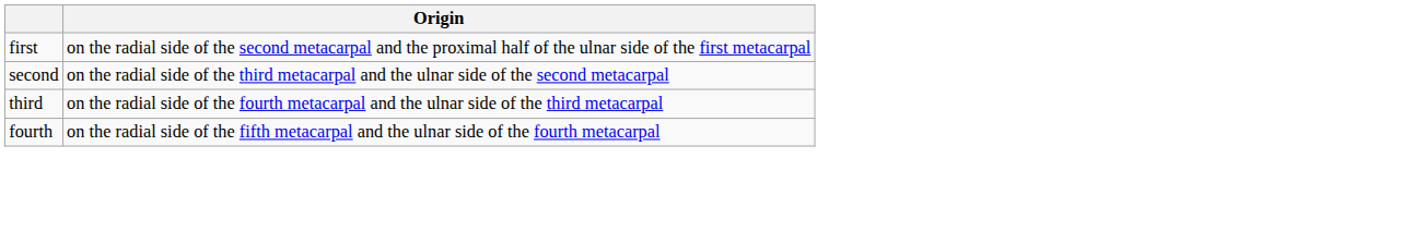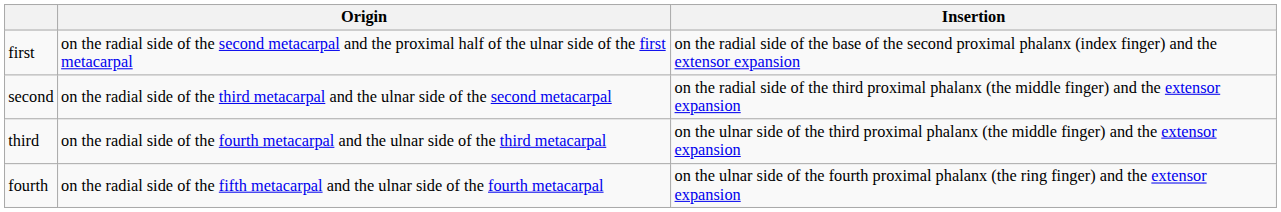 <table class="wikitable">
 <tr>
 <th> </th>
 <th>Origin</th>
+<th>Insertion</th>
 </tr>
 <tr>
 <td>first</td>
 <td>on the radial side of the <a href='#'>second metacarpal</a> and the proximal half of the ulnar side of the <a href='#'>first metacarpal</a></td>
+<td>on the radial side of the base of the second proximal phalanx (index finger) and the <a href='#'>extensor expansion</a></td>
 </tr>
 <tr>
 <td>second</td>
 <td>on the radial side of the <a href='#'>third metacarpal</a> and the ulnar side of the <a href='#'>second metacarpal</a></td>
+<td>on the radial side of the third proximal phalanx (the middle finger) and the <a href='#'>extensor expansion</a></td>
 </tr>
 <tr>
 <td>third</td>
 <td>on the radial side of the <a href='#'>fourth metacarpal</a> and the ulnar side of the <a href='#'>third metacarpal</a></td>
+<td>on the ulnar side of the third proximal phalanx (the middle finger) and the <a href='#'>extensor expansion</a></td>
 </tr>
 <tr>
 <td>fourth</td>
 <td>on the radial side of the <a href='#'>fifth metacarpal</a> and the ulnar side of the <a href='#'>fourth metacarpal</a></td>
+<td>on the ulnar side of the fourth proximal phalanx (the ring finger) and the <a href='#'>extensor expansion</a></td>
 </tr>
 </table>
